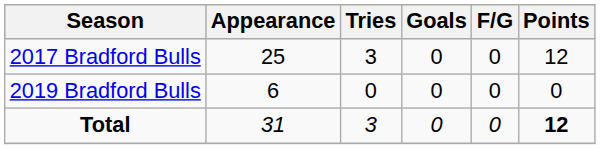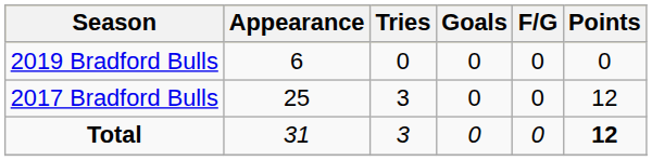 <table class="wikitable" style="text-align:center;">
 <tr bgcolor=#bdb76b>
 <th>Season</th>
 <th>Appearance</th>
 <th>Tries</th>
 <th>Goals</th>
 <th>F/G</th>
 <th>Points</th>
 </tr>
 <tr>
+<td><a href='#'>2019 Bradford Bulls</a></td>
+<td>6</td>
+<td>0</td>
+<td>0</td>
+<td>0</td>
+<td>0</td>
+</tr>
+<tr>
 <td><a href='#'>2017 Bradford Bulls</a></td>
 <td>25</td>
 <td>3</td>
 <td>0</td>
 <td>0</td>
 <td>12</td>
-</tr>
-<tr>
-<td><a href='#'>2019 Bradford Bulls</a></td>
-<td>6</td>
-<td>0</td>
-<td>0</td>
-<td>0</td>
-<td>0</td>
 </tr>
 <tr>
 <td><strong>Total</strong></td>
 <td><em>31</em></td>
 <td><em>3</em></td>
 <td><em>0</em></td>
 <td><em>0</em></td>
 <td><strong>12</strong></td>
 </tr>
 <tr>
 </tr>
 </table>
